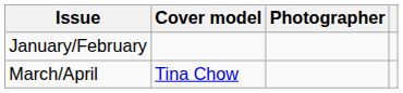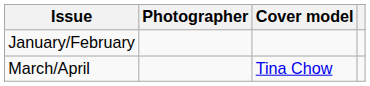 <table class="sortable wikitable">
 <tr>
 <th>Issue</th>
+<th>Photographer</th>
 <th>Cover model</th>
-<th>Photographer</th>
 <th></th>
 </tr>
 <tr>
 <td>January/February</td>
 <td></td>
 <td></td>
 <td></td>
 </tr>
 <tr>
 <td>March/April</td>
+<td></td>
 <td><a href='#'>Tina Chow</a></td>
-<td></td>
 <td></td>
 </tr>
 </table>
